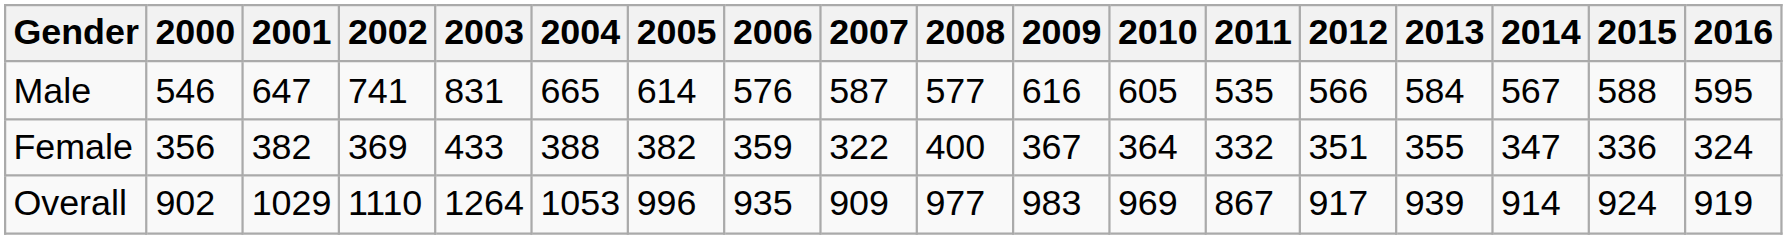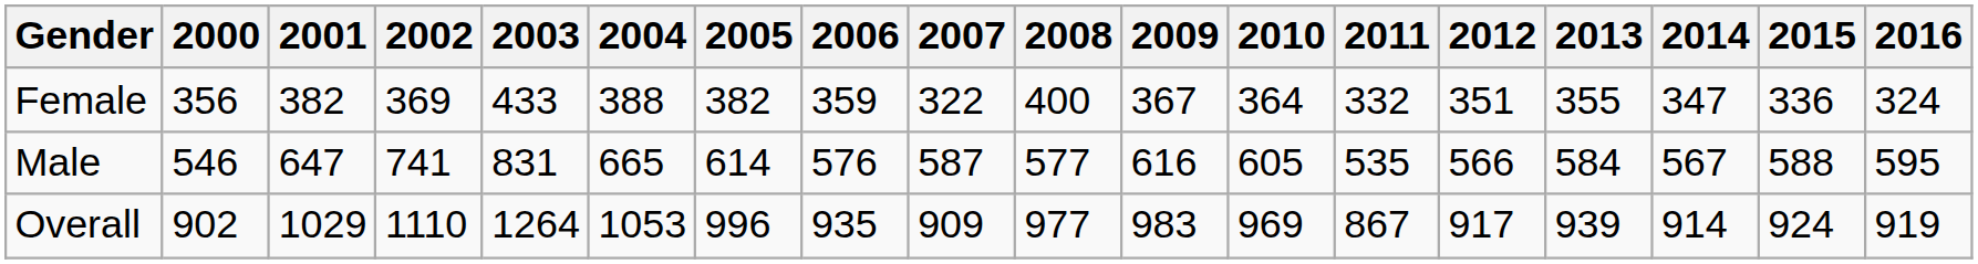 <table class="wikitable">
 <tr>
 <th>Gender</th>
 <th>2000</th>
 <th>2001</th>
 <th>2002</th>
 <th>2003</th>
 <th>2004</th>
 <th>2005</th>
 <th>2006</th>
 <th>2007</th>
 <th>2008</th>
 <th>2009</th>
 <th>2010</th>
 <th>2011</th>
 <th>2012</th>
 <th>2013</th>
 <th>2014</th>
 <th>2015</th>
 <th>2016</th>
 </tr>
 <tr>
+<td>Female</td>
+<td>356</td>
+<td>382</td>
+<td>369</td>
+<td>433</td>
+<td>388</td>
+<td>382</td>
+<td>359</td>
+<td>322</td>
+<td>400</td>
+<td>367</td>
+<td>364</td>
+<td>332</td>
+<td>351</td>
+<td>355</td>
+<td>347</td>
+<td>336</td>
+<td>324</td>
+</tr>
+<tr>
 <td>Male</td>
 <td>546</td>
 <td>647</td>
 <td>741</td>
 <td>831</td>
 <td>665</td>
 <td>614</td>
 <td>576</td>
 <td>587</td>
 <td>577</td>
 <td>616</td>
 <td>605</td>
 <td>535</td>
 <td>566</td>
 <td>584</td>
 <td>567</td>
 <td>588</td>
 <td>595</td>
-</tr>
-<tr>
-<td>Female</td>
-<td>356</td>
-<td>382</td>
-<td>369</td>
-<td>433</td>
-<td>388</td>
-<td>382</td>
-<td>359</td>
-<td>322</td>
-<td>400</td>
-<td>367</td>
-<td>364</td>
-<td>332</td>
-<td>351</td>
-<td>355</td>
-<td>347</td>
-<td>336</td>
-<td>324</td>
 </tr>
 <tr>
 <td>Overall</td>
 <td>902</td>
 <td>1029</td>
 <td>1110</td>
 <td>1264</td>
 <td>1053</td>
 <td>996</td>
 <td>935</td>
 <td>909</td>
 <td>977</td>
 <td>983</td>
 <td>969</td>
 <td>867</td>
 <td>917</td>
 <td>939</td>
 <td>914</td>
 <td>924</td>
 <td>919</td>
 </tr>
 </table>
